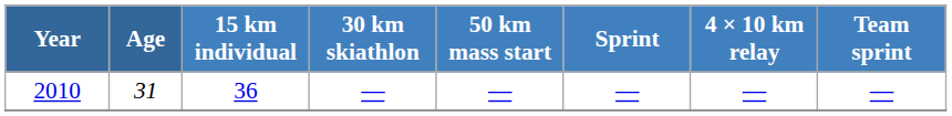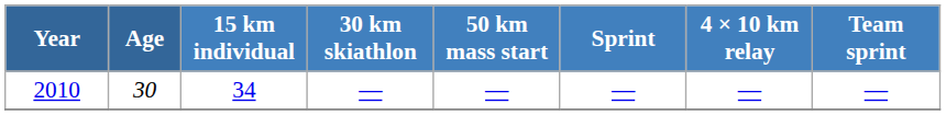 <table class="wikitable" style="font-size:95%; text-align:center; border:grey solid 1px; border-collapse:collapse; background:#ffffff;">
 <tr>
 <th style="background-color:#369; color:white; width:60px;"> Year </th>
 <th style="background-color:#369; color:white; width:40px;"> Age </th>
 <th style="background-color:#4180be; color:white; width:75px;"> 15 km <br> individual </th>
 <th style="background-color:#4180be; color:white; width:75px;"> 30 km <br> skiathlon </th>
 <th style="background-color:#4180be; color:white; width:75px;"> 50 km <br> mass start </th>
 <th style="background-color:#4180be; color:white; width:75px;"> Sprint </th>
 <th style="background-color:#4180be; color:white; width:75px;"> 4 × 10 km <br> relay </th>
 <th style="background-color:#4180be; color:white; width:75px;"> Team <br> sprint </th>
 </tr>
 <tr>
 <td><a href='#'>2010</a></td>
-<td><em>31</em></td>
-<td><a href='#'>36</a></td>
+<td><em>30</em></td>
+<td><a href='#'>34</a></td>
 <td><a href='#'>—</a></td>
 <td><a href='#'>—</a></td>
 <td><a href='#'>—</a></td>
 <td><a href='#'>—</a></td>
 <td><a href='#'>—</a></td>
 </tr>
 <tr>
 </tr>
 </table>
